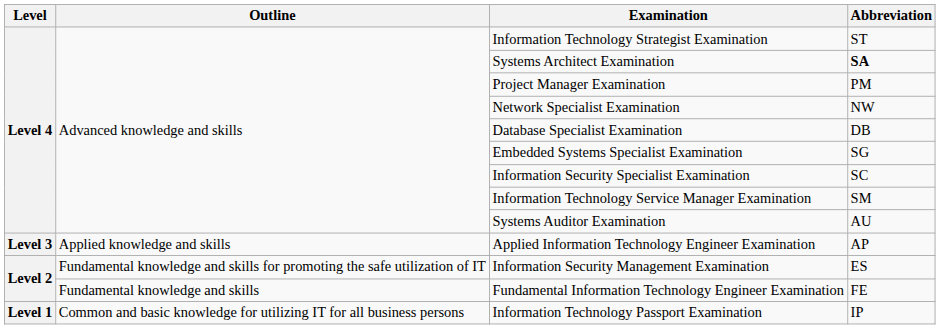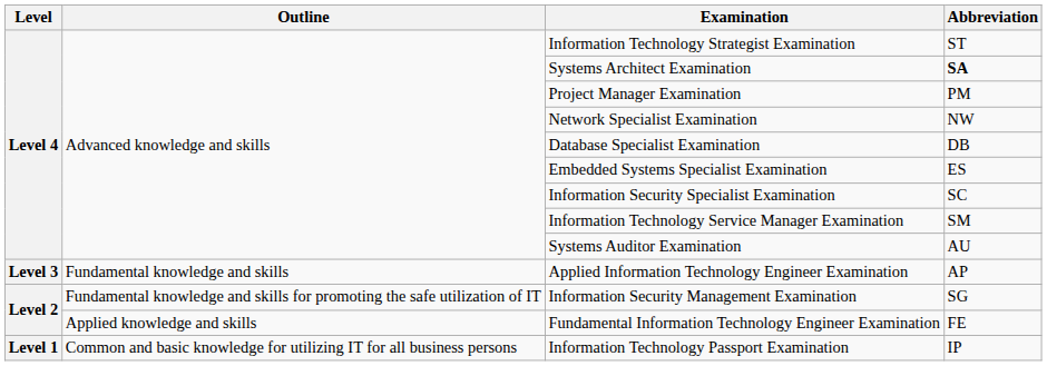 <table class="wikitable">
 <tr>
 <th>Level</th>
 <th>Outline</th>
 <th>Examination</th>
 <th>Abbreviation</th>
 </tr>
 <tr>
 <th scope="row" rowspan="9">Level 4</th>
 <td rowspan="9">Advanced knowledge and skills</td>
 <td>Information Technology Strategist Examination</td>
 <td>ST</td>
 </tr>
 <tr>
 <td>Systems Architect Examination</td>
 <td><strong>SA</strong></td>
 </tr>
 <tr>
 <td>Project Manager Examination</td>
 <td>PM</td>
 </tr>
 <tr>
 <td>Network Specialist Examination</td>
 <td>NW</td>
 </tr>
 <tr>
 <td>Database Specialist Examination</td>
 <td>DB</td>
 </tr>
 <tr>
 <td>Embedded Systems Specialist Examination</td>
-<td>SG</td>
+<td>ES</td>
 </tr>
 <tr>
 <td>Information Security Specialist Examination</td>
 <td>SC</td>
 </tr>
 <tr>
 <td>Information Technology Service Manager Examination</td>
 <td>SM</td>
 </tr>
 <tr>
 <td>Systems Auditor Examination</td>
 <td>AU</td>
 </tr>
 <tr>
 <th scope="row">Level 3</th>
-<td>Applied knowledge and skills</td>
+<td>Fundamental knowledge and skills</td>
 <td>Applied Information Technology Engineer Examination</td>
 <td>AP</td>
 </tr>
 <tr>
 <th rowspan="2">Level 2</th>
 <td>Fundamental knowledge and skills for promoting the safe utilization of IT</td>
 <td>Information Security Management Examination</td>
-<td>ES</td>
+<td>SG</td>
 </tr>
 <tr>
-<td>Fundamental knowledge and skills</td>
+<td>Applied knowledge and skills</td>
 <td>Fundamental Information Technology Engineer Examination</td>
 <td>FE</td>
 </tr>
 <tr>
 <th scope="row">Level 1</th>
 <td>Common and basic knowledge for utilizing IT for all business persons</td>
 <td>Information Technology Passport Examination</td>
 <td>IP</td>
 </tr>
 </table>
